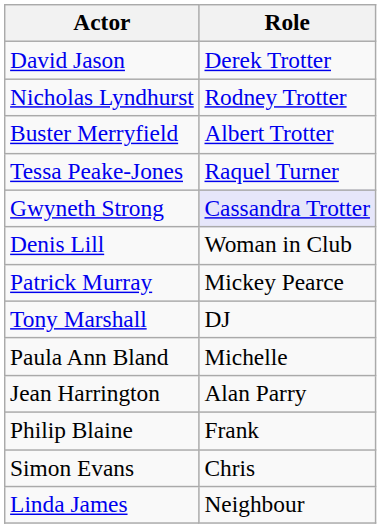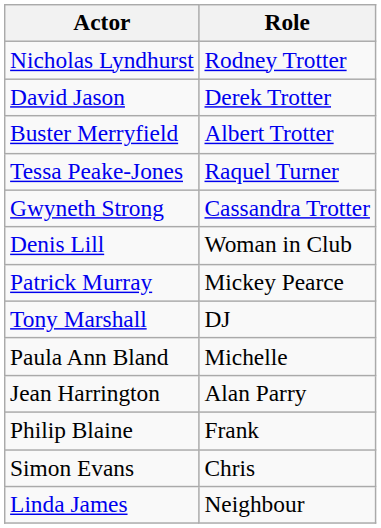 <table class="wikitable">
 <tr>
 <th>Actor</th>
 <th>Role</th>
 </tr>
 <tr>
+<td><a href='#'>Nicholas Lyndhurst</a></td>
+<td><a href='#'>Rodney Trotter</a></td>
+</tr>
+<tr>
 <td><a href='#'>David Jason</a></td>
 <td><a href='#'>Derek Trotter</a></td>
-</tr>
-<tr>
-<td><a href='#'>Nicholas Lyndhurst</a></td>
-<td><a href='#'>Rodney Trotter</a></td>
 </tr>
 <tr>
 <td><a href='#'>Buster Merryfield</a></td>
 <td><a href='#'>Albert Trotter</a></td>
 </tr>
 <tr>
 <td><a href='#'>Tessa Peake-Jones</a></td>
 <td><a href='#'>Raquel Turner</a></td>
 </tr>
 <tr>
 <td><a href='#'>Gwyneth Strong</a></td>
-<td style="background: lavender;"><a href='#'>Cassandra Trotter</a></td>
+<td><a href='#'>Cassandra Trotter</a></td>
 </tr>
 <tr>
 <td><a href='#'>Denis Lill</a></td>
 <td>Woman in Club</td>
 </tr>
 <tr>
 <td><a href='#'>Patrick Murray</a></td>
 <td>Mickey Pearce</td>
 </tr>
 <tr>
 <td><a href='#'>Tony Marshall</a></td>
 <td>DJ</td>
 </tr>
 <tr>
 <td>Paula Ann Bland</td>
 <td>Michelle</td>
 </tr>
 <tr>
 <td>Jean Harrington</td>
 <td>Alan Parry</td>
 </tr>
 <tr>
 <td>Philip Blaine</td>
 <td>Frank</td>
 </tr>
 <tr>
 <td>Simon Evans</td>
 <td>Chris</td>
 </tr>
 <tr>
 <td><a href='#'>Linda James</a></td>
 <td>Neighbour</td>
 </tr>
 </table>
